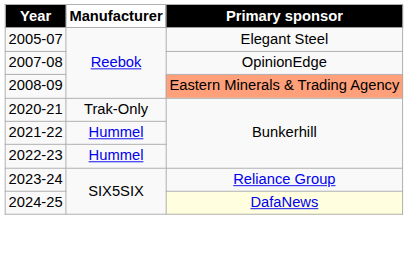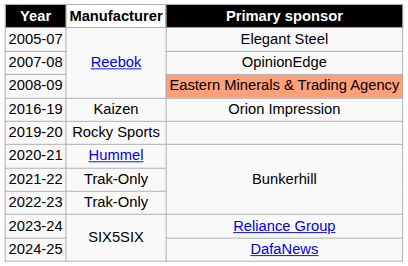 <table class="wikitable" style="text-align:center;margin-left:1em;float:center">
 <tr>
 <th style="background:black; color:white; text-align:center;">Year</th>
 <th style="background:white; color:black; text-align:center;">Manufacturer</th>
 <th style="background:black; color:white; text-align:center;">Primary sponsor</th>
 </tr>
 <tr>
 <td>2005-07</td>
 <td rowspan="3"><a href='#'>Reebok</a></td>
 <td>Elegant Steel</td>
 </tr>
 <tr>
 <td>2007-08</td>
 <td>OpinionEdge</td>
 </tr>
 <tr>
 <td>2008-09</td>
 <td style="background: lightsalmon;">Eastern Minerals & Trading Agency</td>
 </tr>
 <tr>
+<td>2016-19</td>
+<td>Kaizen</td>
+<td>Orion Impression</td>
+</tr>
+<tr>
+<td>2019-20</td>
+<td>Rocky Sports</td>
+<td></td>
+</tr>
+<tr>
 <td>2020-21</td>
-<td>Trak-Only</td>
+<td><a href='#'>Hummel</a></td>
 <td rowspan="3">Bunkerhill</td>
 </tr>
 <tr>
 <td>2021-22</td>
-<td><a href='#'>Hummel</a></td>
+<td>Trak-Only</td>
 </tr>
 <tr>
 <td>2022-23</td>
-<td><a href='#'>Hummel</a></td>
+<td>Trak-Only</td>
 </tr>
 <tr>
 <td>2023-24</td>
 <td rowspan="2">SIX5SIX</td>
 <td><a href='#'>Reliance Group</a></td>
 </tr>
 <tr>
 <td>2024-25</td>
-<td style="background: lightyellow;"><a href='#'>DafaNews</a></td>
+<td><a href='#'>DafaNews</a></td>
 </tr>
 </table>
